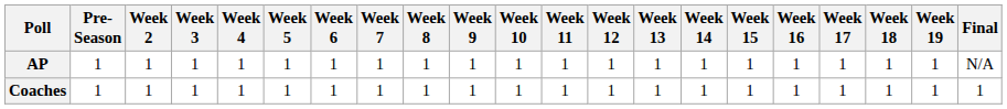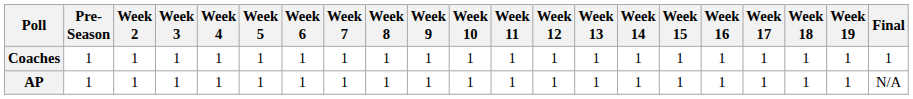 <table class="wikitable" style="white-space:nowrap;font-size:90%">
 <tr>
 <th>Poll</th>
 <th>Pre-<br>Season</th>
 <th>Week<br>2</th>
 <th>Week<br>3</th>
 <th>Week<br>4</th>
 <th>Week<br>5</th>
 <th>Week<br>6</th>
 <th>Week<br>7</th>
 <th>Week<br>8</th>
 <th>Week<br>9</th>
 <th>Week<br>10</th>
 <th>Week<br>11</th>
 <th>Week<br>12</th>
 <th>Week<br>13</th>
 <th>Week<br>14</th>
 <th>Week<br>15</th>
 <th>Week<br>16</th>
 <th>Week<br>17</th>
 <th>Week<br>18</th>
 <th>Week<br>19</th>
 <th>Final</th>
 </tr>
 <tr style="text-align:center;">
+<th>Coaches</th>
+<td style="background:#FFF;">1</td>
+<td style="background:#FFF;">1</td>
+<td style="background:#FFF;">1</td>
+<td style="background:#FFF;">1</td>
+<td style="background:#FFF;">1</td>
+<td style="background:#FFF;">1</td>
+<td style="background:#FFF;">1</td>
+<td style="background:#FFF;">1</td>
+<td style="background:#FFF;">1</td>
+<td style="background:#FFF;">1</td>
+<td style="background:#FFF;">1</td>
+<td style="background:#FFF;">1</td>
+<td style="background:#FFF;">1</td>
+<td style="background:#FFF;">1</td>
+<td style="background:#FFF;">1</td>
+<td style="background:#FFF;">1</td>
+<td style="background:#FFF;">1</td>
+<td style="background:#FFF;">1</td>
+<td style="background:#FFF;">1</td>
+<td style="background:#FFF;">1</td>
+</tr>
+<tr style="text-align:center;">
 <th>AP</th>
 <td style="background:#FFF;">1</td>
 <td style="background:#FFF;">1</td>
 <td style="background:#FFF;">1</td>
 <td style="background:#FFF;">1</td>
 <td style="background:#FFF;">1</td>
 <td style="background:#FFF;">1</td>
 <td style="background:#FFF;">1</td>
 <td style="background:#FFF;">1</td>
 <td style="background:#FFF;">1</td>
 <td style="background:#FFF;">1</td>
 <td style="background:#FFF;">1</td>
 <td style="background:#FFF;">1</td>
 <td style="background:#FFF;">1</td>
 <td style="background:#FFF;">1</td>
 <td style="background:#FFF;">1</td>
 <td style="background:#FFF;">1</td>
 <td style="background:#FFF;">1</td>
 <td style="background:#FFF;">1</td>
 <td style="background:#FFF;">1</td>
 <td style="background:#FFF;">N/A</td>
 </tr>
-<tr style="text-align:center;">
-<th>Coaches</th>
-<td style="background:#FFF;">1</td>
-<td style="background:#FFF;">1</td>
-<td style="background:#FFF;">1</td>
-<td style="background:#FFF;">1</td>
-<td style="background:#FFF;">1</td>
-<td style="background:#FFF;">1</td>
-<td style="background:#FFF;">1</td>
-<td style="background:#FFF;">1</td>
-<td style="background:#FFF;">1</td>
-<td style="background:#FFF;">1</td>
-<td style="background:#FFF;">1</td>
-<td style="background:#FFF;">1</td>
-<td style="background:#FFF;">1</td>
-<td style="background:#FFF;">1</td>
-<td style="background:#FFF;">1</td>
-<td style="background:#FFF;">1</td>
-<td style="background:#FFF;">1</td>
-<td style="background:#FFF;">1</td>
-<td style="background:#FFF;">1</td>
-<td style="background:#FFF;">1</td>
-</tr>
 </table>
